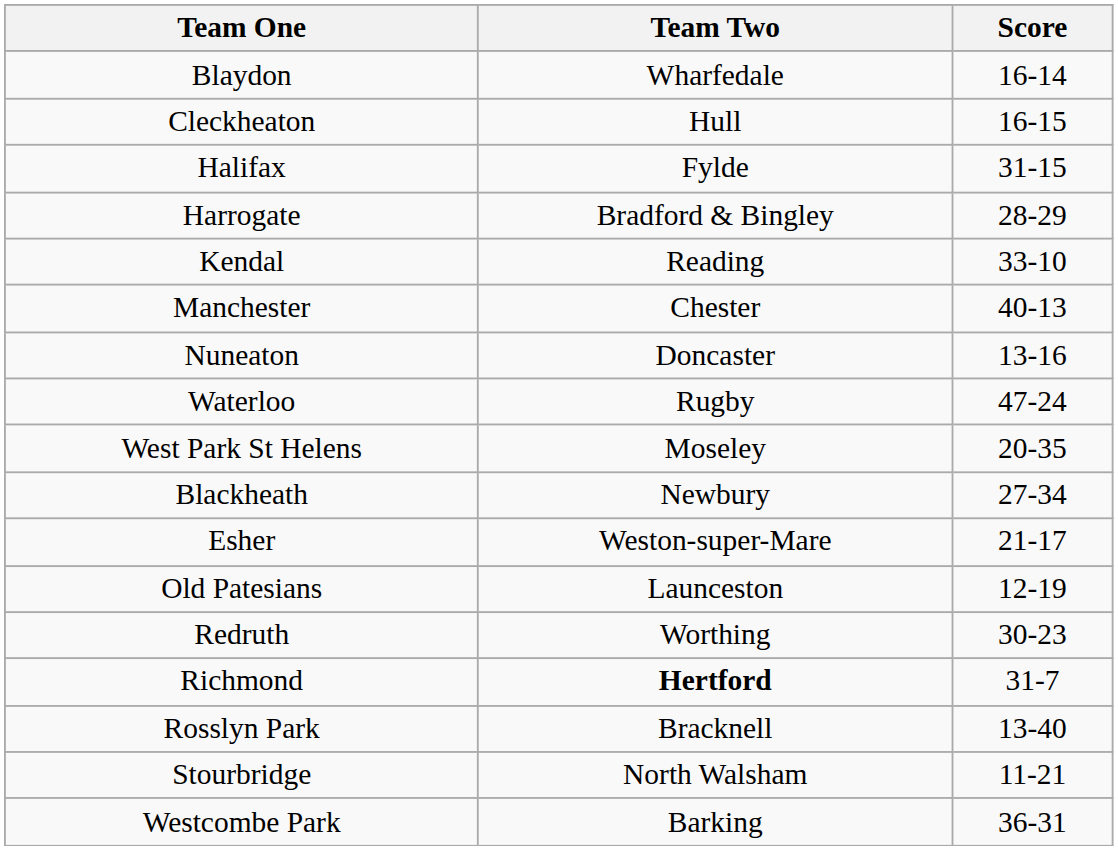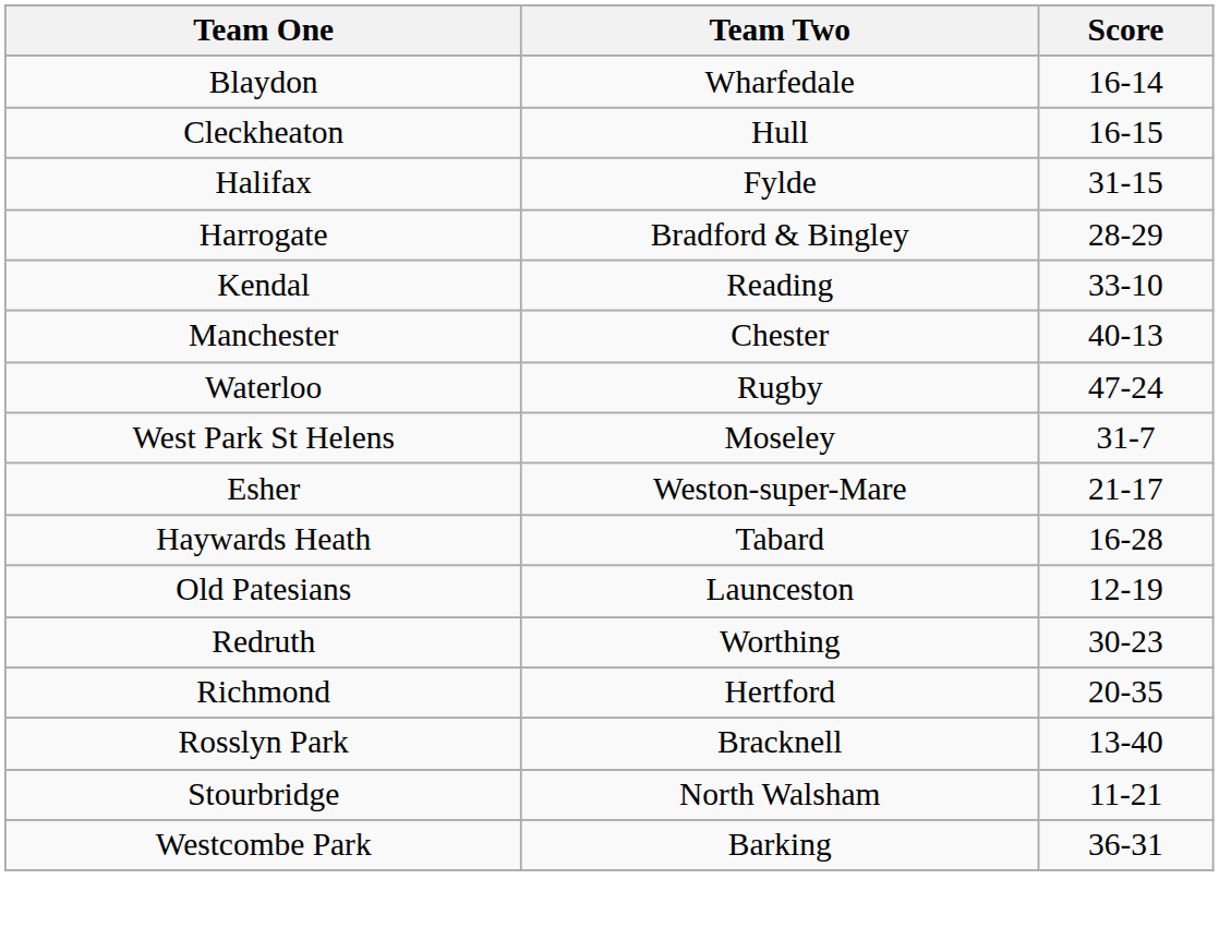 <table class="wikitable" style="text-align: center">
 <tr>
 <th width=250>Team One</th>
 <th width=250>Team Two</th>
 <th width=80>Score</th>
 </tr>
 <tr>
 <td>Blaydon</td>
 <td>Wharfedale</td>
 <td>16-14</td>
 </tr>
 <tr>
 <td>Cleckheaton</td>
 <td>Hull</td>
 <td>16-15</td>
 </tr>
 <tr>
 <td>Halifax</td>
 <td>Fylde</td>
 <td>31-15</td>
 </tr>
 <tr>
 <td>Harrogate</td>
 <td>Bradford & Bingley</td>
 <td>28-29</td>
 </tr>
 <tr>
 <td>Kendal</td>
 <td>Reading</td>
 <td>33-10</td>
 </tr>
 <tr>
 <td>Manchester</td>
 <td>Chester</td>
 <td>40-13</td>
 </tr>
 <tr>
-<td>Nuneaton</td>
-<td>Doncaster</td>
-<td>13-16</td>
-</tr>
-<tr>
 <td>Waterloo</td>
 <td>Rugby</td>
 <td>47-24</td>
 </tr>
 <tr>
 <td>West Park St Helens</td>
 <td>Moseley</td>
-<td>20-35</td>
-</tr>
-<tr>
-<td>Blackheath</td>
-<td>Newbury</td>
-<td>27-34</td>
+<td>31-7</td>
 </tr>
 <tr>
 <td>Esher</td>
 <td>Weston-super-Mare</td>
 <td>21-17</td>
+</tr>
+<tr>
+<td>Haywards Heath</td>
+<td>Tabard</td>
+<td>16-28</td>
 </tr>
 <tr>
 <td>Old Patesians</td>
 <td>Launceston</td>
 <td>12-19</td>
 </tr>
 <tr>
 <td>Redruth</td>
 <td>Worthing</td>
 <td>30-23</td>
 </tr>
 <tr>
 <td>Richmond</td>
-<td><strong>Hertford</strong></td>
-<td>31-7</td>
+<td>Hertford</td>
+<td>20-35</td>
 </tr>
 <tr>
 <td>Rosslyn Park</td>
 <td>Bracknell</td>
 <td>13-40</td>
 </tr>
 <tr>
 <td>Stourbridge</td>
 <td>North Walsham</td>
 <td>11-21</td>
 </tr>
 <tr>
 <td>Westcombe Park</td>
 <td>Barking</td>
 <td>36-31</td>
 </tr>
 </table>
